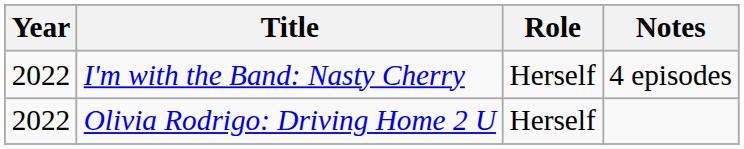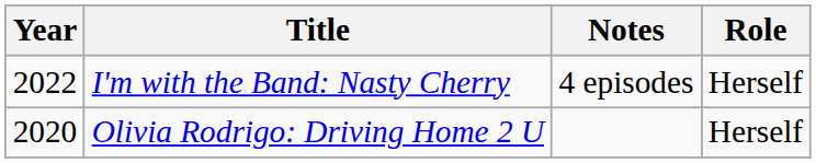 <table class="wikitable">
 <tr>
 <th>Year</th>
 <th>Title</th>
+<th>Notes</th>
 <th>Role</th>
-<th>Notes</th>
 </tr>
 <tr>
 <td>2022</td>
 <td><em><a href='#'>I'm with the Band: Nasty Cherry</a></em></td>
+<td>4 episodes</td>
 <td>Herself</td>
-<td>4 episodes</td>
 </tr>
 <tr>
-<td>2022</td>
+<td>2020</td>
 <td><em><a href='#'>Olivia Rodrigo: Driving Home 2 U</a></em></td>
+<td></td>
 <td>Herself</td>
-<td></td>
 </tr>
 </table>
